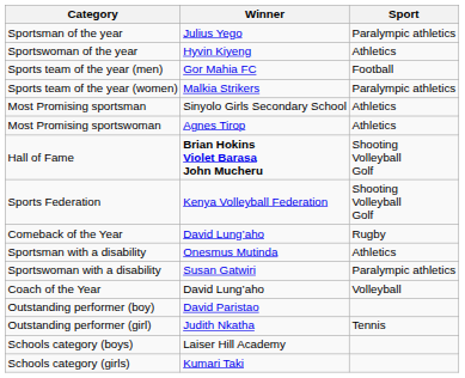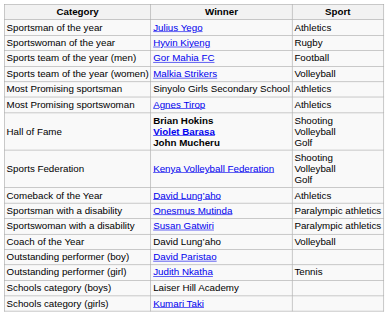 <table class="wikitable">
 <tr>
 <th>Category</th>
 <th>Winner</th>
 <th>Sport</th>
 </tr>
 <tr>
 <td>Sportsman of the year</td>
 <td><a href='#'>Julius Yego</a></td>
-<td>Paralympic athletics</td>
+<td>Athletics</td>
 </tr>
 <tr>
 <td>Sportswoman of the year</td>
 <td><a href='#'>Hyvin Kiyeng</a></td>
-<td>Athletics</td>
+<td>Rugby</td>
 </tr>
 <tr>
 <td>Sports team of the year (men)</td>
 <td><a href='#'>Gor Mahia FC</a></td>
 <td>Football</td>
 </tr>
 <tr>
 <td>Sports team of the year (women)</td>
 <td><a href='#'>Malkia Strikers</a></td>
-<td>Paralympic athletics</td>
+<td>Volleyball</td>
 </tr>
 <tr>
 <td>Most Promising sportsman</td>
 <td>Sinyolo Girls Secondary School</td>
 <td>Athletics</td>
 </tr>
 <tr>
 <td>Most Promising sportswoman</td>
 <td><a href='#'>Agnes Tirop</a></td>
 <td>Athletics</td>
 </tr>
 <tr>
 <td>Hall of Fame</td>
 <td><strong>Brian Hokins<br><a href='#'>Violet Barasa</a><br>John Mucheru</strong></td>
 <td>Shooting<br>Volleyball<br>Golf</td>
 </tr>
 <tr>
 <td>Sports Federation</td>
 <td><a href='#'>Kenya Volleyball Federation</a></td>
 <td>Shooting<br>Volleyball<br>Golf</td>
 </tr>
 <tr>
 <td>Comeback of the Year</td>
 <td><a href='#'>David Lung’aho</a></td>
-<td>Rugby</td>
+<td>Athletics</td>
 </tr>
 <tr>
 <td>Sportsman with a disability</td>
 <td><a href='#'>Onesmus Mutinda</a></td>
-<td>Athletics</td>
+<td>Paralympic athletics</td>
 </tr>
 <tr>
 <td>Sportswoman with a disability</td>
 <td><a href='#'>Susan Gatwiri</a></td>
 <td>Paralympic athletics</td>
 </tr>
 <tr>
 <td>Coach of the Year</td>
 <td>David Lung’aho</td>
 <td>Volleyball</td>
 </tr>
 <tr>
 <td>Outstanding performer (boy)</td>
 <td><a href='#'>David Paristao</a></td>
 <td></td>
 </tr>
 <tr>
 <td>Outstanding performer (girl)</td>
 <td><a href='#'>Judith Nkatha</a></td>
 <td>Tennis</td>
 </tr>
 <tr>
 <td>Schools category (boys)</td>
 <td>Laiser Hill Academy</td>
 <td></td>
 </tr>
 <tr>
 <td>Schools category (girls)</td>
 <td><a href='#'>Kumari Taki</a></td>
 <td></td>
 </tr>
 </table>
